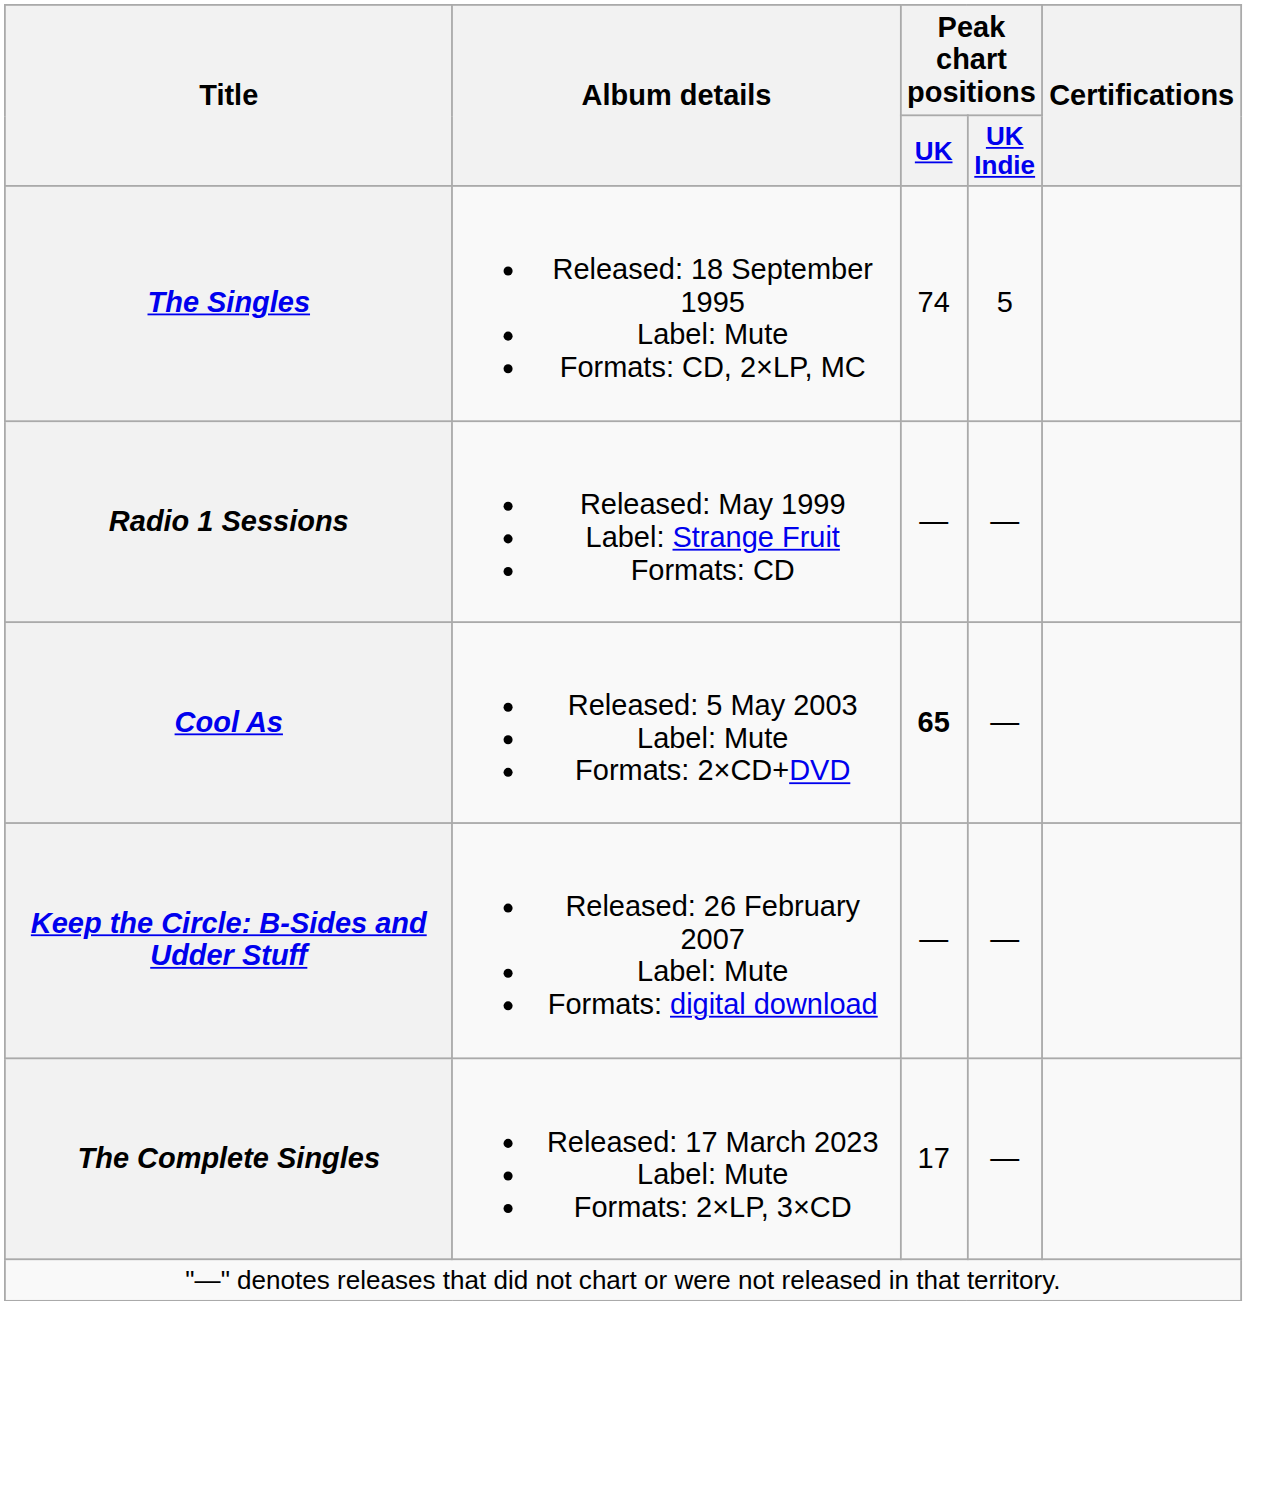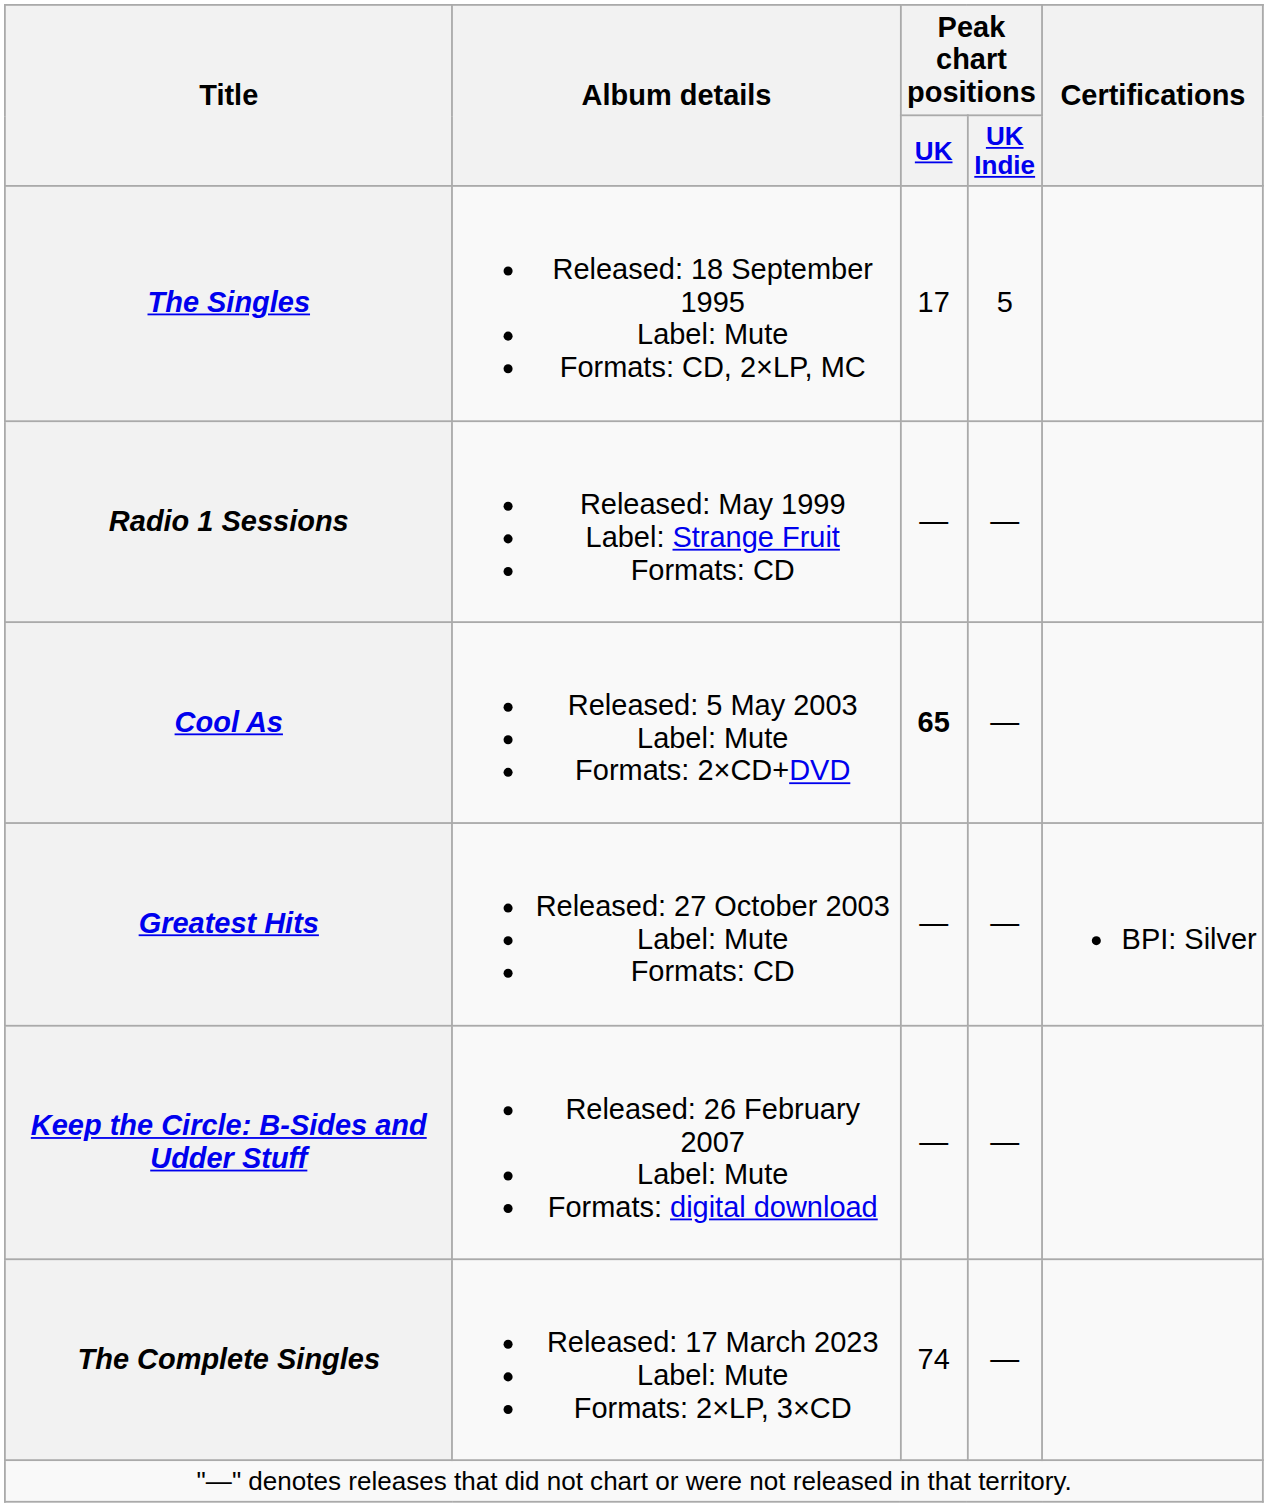 <table class="wikitable plainrowheaders" style="text-align:center;">
 <tr>
 <th rowspan="2" scope="col" style="width:15em;">Title</th>
 <th rowspan="2" scope="col" style="width:15em;">Album details</th>
 <th colspan="2">Peak chart positions</th>
 <th rowspan="2">Certifications</th>
 </tr>
 <tr>
 <th scope="col" style="width:2em;font-size:90%;"><a href='#'>UK</a><br></th>
 <th scope="col" style="width:2em;font-size:90%;"><a href='#'>UK Indie</a><br></th>
 </tr>
 <tr>
 <th scope="row"><em><a href='#'>The Singles</a></em></th>
 <td><br><ul><li>Released: 18 September 1995</li><li>Label: Mute</li><li>Formats: CD, 2×LP, MC</li></ul></td>
-<td>74</td>
+<td>17</td>
 <td>5</td>
 <td></td>
 </tr>
 <tr>
 <th scope="row"><em>Radio 1 Sessions</em></th>
 <td><br><ul><li>Released: May 1999</li><li>Label: <a href='#'>Strange Fruit</a></li><li>Formats: CD</li></ul></td>
 <td>—</td>
 <td>—</td>
 <td></td>
 </tr>
 <tr>
 <th scope="row"><em><a href='#'>Cool As</a></em></th>
 <td><br><ul><li>Released: 5 May 2003</li><li>Label: Mute</li><li>Formats: 2×CD+<a href='#'>DVD</a></li></ul></td>
 <td><strong>65</strong></td>
 <td>—</td>
 <td></td>
 </tr>
 <tr>
+<th scope="row"><em><a href='#'>Greatest Hits</a></em></th>
+<td><br><ul><li>Released: 27 October 2003</li><li>Label: Mute</li><li>Formats: CD</li></ul></td>
+<td>—</td>
+<td>—</td>
+<td><br><ul><li>BPI: Silver</li></ul></td>
+</tr>
+<tr>
 <th scope="row"><em><a href='#'>Keep the Circle: B-Sides and Udder Stuff</a></em></th>
 <td><br><ul><li>Released: 26 February 2007</li><li>Label: Mute</li><li>Formats: <a href='#'>digital download</a></li></ul></td>
 <td>—</td>
 <td>—</td>
 <td></td>
 </tr>
 <tr>
 <th scope="row"><em>The Complete Singles</em></th>
 <td><br><ul><li>Released: 17 March 2023</li><li>Label: Mute</li><li>Formats: 2×LP, 3×CD</li></ul></td>
-<td>17</td>
+<td>74</td>
 <td>—</td>
 <td></td>
 </tr>
 <tr>
 <td colspan="5" style="font-size:90%">"—" denotes releases that did not chart or were not released in that territory.</td>
 </tr>
 </table>
